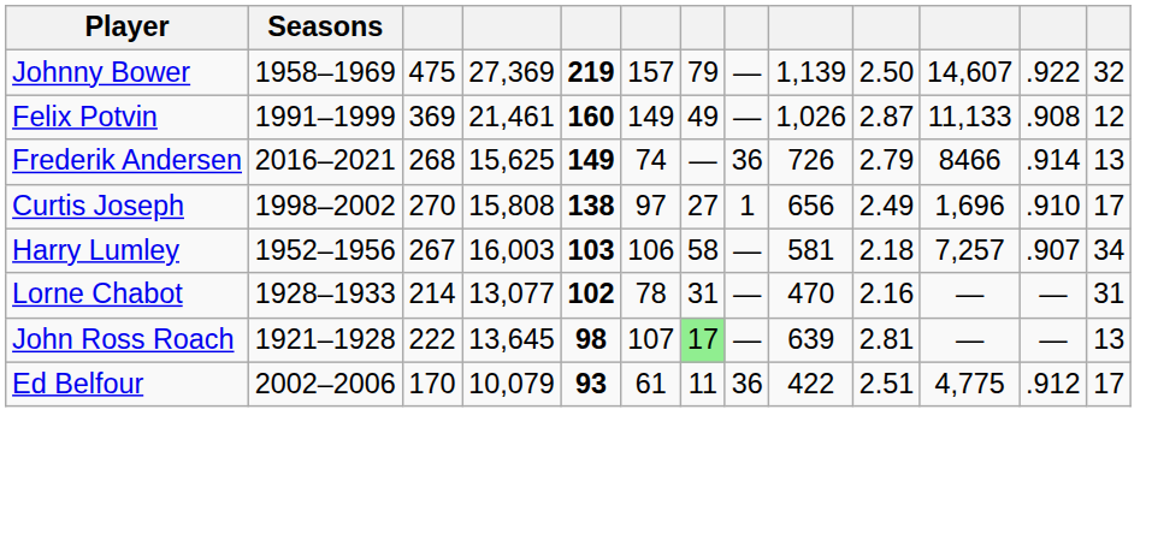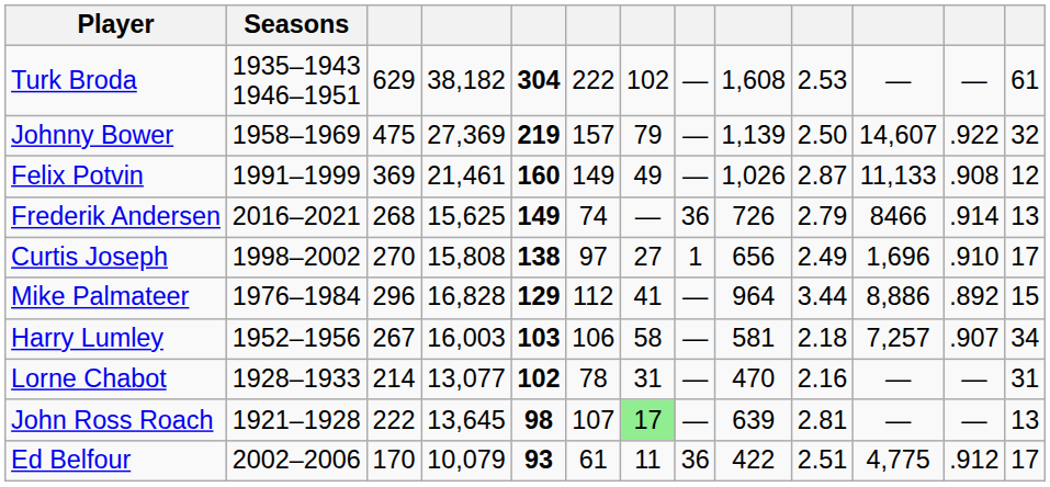 <table class="wikitable" style="text-align:center;">
 <tr>
 <th class=unsortable>Player</th>
 <th class=unsortable>Seasons</th>
 <th></th>
 <th></th>
 <th></th>
 <th></th>
 <th></th>
 <th></th>
 <th></th>
 <th></th>
 <th></th>
 <th></th>
 <th></th>
+</tr>
+<tr>
+<td style="text-align:left;"><a href='#'>Turk Broda</a></td>
+<td>1935–1943<br>1946–1951</td>
+<td>629</td>
+<td>38,182</td>
+<td><strong>304</strong></td>
+<td>222</td>
+<td>102</td>
+<td>—</td>
+<td>1,608</td>
+<td>2.53</td>
+<td>—</td>
+<td>—</td>
+<td>61</td>
 </tr>
 <tr>
 <td style="text-align:left;"><a href='#'>Johnny Bower</a></td>
 <td>1958–1969</td>
 <td>475</td>
 <td>27,369</td>
 <td><strong>219</strong></td>
 <td>157</td>
 <td>79</td>
 <td>—</td>
 <td>1,139</td>
 <td>2.50</td>
 <td>14,607</td>
 <td>.922</td>
 <td>32</td>
 </tr>
 <tr>
 <td style="text-align:left;"><a href='#'>Felix Potvin</a></td>
 <td>1991–1999</td>
 <td>369</td>
 <td>21,461</td>
 <td><strong>160</strong></td>
 <td>149</td>
 <td>49</td>
 <td>—</td>
 <td>1,026</td>
 <td>2.87</td>
 <td>11,133</td>
 <td>.908</td>
 <td>12</td>
 </tr>
 <tr>
 <td style="text-align:left;"><a href='#'>Frederik Andersen</a></td>
 <td>2016–2021</td>
 <td>268</td>
 <td>15,625</td>
 <td><strong>149</strong></td>
 <td>74</td>
 <td>—</td>
 <td>36</td>
 <td>726</td>
 <td>2.79</td>
 <td>8466</td>
 <td>.914</td>
 <td>13</td>
 </tr>
 <tr>
 <td style="text-align:left;"><a href='#'>Curtis Joseph</a></td>
 <td>1998–2002</td>
 <td>270</td>
 <td>15,808</td>
 <td><strong>138</strong></td>
 <td>97</td>
 <td>27</td>
 <td>1</td>
 <td>656</td>
 <td>2.49</td>
 <td>1,696</td>
 <td>.910</td>
 <td>17</td>
 </tr>
 <tr>
+<td style="text-align:left;"><a href='#'>Mike Palmateer</a></td>
+<td>1976–1984</td>
+<td>296</td>
+<td>16,828</td>
+<td><strong>129</strong></td>
+<td>112</td>
+<td>41</td>
+<td>—</td>
+<td>964</td>
+<td>3.44</td>
+<td>8,886</td>
+<td>.892</td>
+<td>15</td>
+</tr>
+<tr>
 <td style="text-align:left;"><a href='#'>Harry Lumley</a></td>
 <td>1952–1956</td>
 <td>267</td>
 <td>16,003</td>
 <td><strong>103</strong></td>
 <td>106</td>
 <td>58</td>
 <td>—</td>
 <td>581</td>
 <td>2.18</td>
 <td>7,257</td>
 <td>.907</td>
 <td>34</td>
 </tr>
 <tr>
 <td style="text-align:left;"><a href='#'>Lorne Chabot</a></td>
 <td>1928–1933</td>
 <td>214</td>
 <td>13,077</td>
 <td><strong>102</strong></td>
 <td>78</td>
 <td>31</td>
 <td>—</td>
 <td>470</td>
 <td>2.16</td>
 <td>—</td>
 <td>—</td>
 <td>31</td>
 </tr>
 <tr>
 <td style="text-align:left;"><a href='#'>John Ross Roach</a></td>
 <td>1921–1928</td>
 <td>222</td>
 <td>13,645</td>
 <td><strong>98</strong></td>
 <td>107</td>
 <td style="background: lightgreen;">17</td>
 <td>—</td>
 <td>639</td>
 <td>2.81</td>
 <td>—</td>
 <td>—</td>
 <td>13</td>
 </tr>
 <tr>
 <td style="text-align:left;"><a href='#'>Ed Belfour</a></td>
 <td>2002–2006</td>
 <td>170</td>
 <td>10,079</td>
 <td><strong>93</strong></td>
 <td>61</td>
 <td>11</td>
 <td>36</td>
 <td>422</td>
 <td>2.51</td>
 <td>4,775</td>
 <td>.912</td>
 <td>17</td>
 </tr>
 </table>
